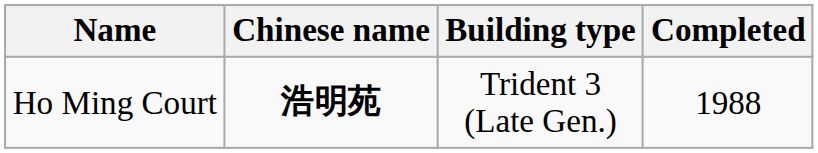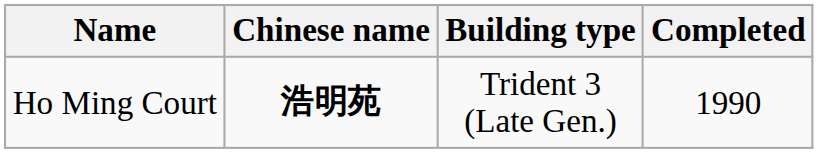 <table class="wikitable" style="text-align: center">
 <tr>
 <th>Name</th>
 <th>Chinese name</th>
 <th>Building type</th>
 <th>Completed</th>
 </tr>
 <tr>
 <td>Ho Ming Court</td>
 <td><strong>浩明苑</strong></td>
 <td>Trident 3<br>(Late Gen.)</td>
-<td>1988</td>
+<td>1990</td>
 </tr>
 </table>
